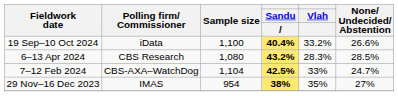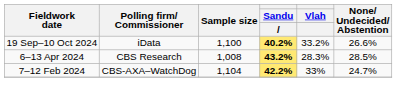 <table class=wikitable style="text-align:center;font-size:95%;line-height:14px;">
 <tr>
 <th rowspan="3">Fieldwork<br>date</th>
 <th rowspan="3">Polling firm/<br>Commissioner</th>
 <th rowspan="3">Sample size</th>
 <th></th>
 <th></th>
 <th rowspan="3">None/<br>Undecided/<br>Abstention</th>
 </tr>
 <tr>
 <th style="width:50px;"><a href='#'>Sandu</a></th>
 <th style="width:50px;"><a href='#'>Vlah</a></th>
 </tr>
 <tr>
 <th><a href='#'></a>/<a href='#'></a></th>
 <th></th>
 </tr>
 <tr>
 <td>19 Sep–10 Oct 2024</td>
 <td>iData</td>
 <td>1,100</td>
-<td style="background:#ffe973"><strong>40.4%</strong></td>
+<td style="background:#ffe973"><strong>40.2%</strong></td>
 <td>33.2%</td>
 <td>26.6%</td>
 </tr>
 <tr>
 <td>6–13 Apr 2024</td>
 <td>CBS Research</td>
-<td>1,080</td>
+<td>1,008</td>
 <td style="background:#ffe973"><strong>43.2%</strong></td>
 <td>28.3%</td>
 <td>28.5%</td>
 </tr>
 <tr>
 <td>7–12 Feb 2024</td>
 <td>CBS-AXA–WatchDog</td>
 <td>1,104</td>
-<td style="background:#ffe973"><strong>42.5%</strong></td>
+<td style="background:#ffe973"><strong>42.2%</strong></td>
 <td>33%</td>
 <td>24.7%</td>
 </tr>
 <tr>
-<td data-sort-value="2023-12-16">29 Nov–16 Dec 2023</td>
-<td>IMAS</td>
-<td>954</td>
-<td style="background:#ffe973"><strong>38%</strong></td>
-<td>35%</td>
-<td>27%</td>
-</tr>
-<tr>
 </tr>
 </table>
